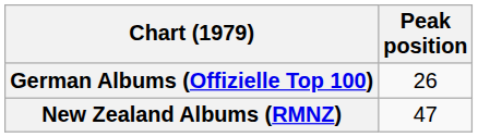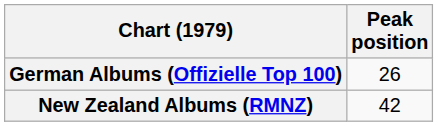 <table class="wikitable sortable plainrowheaders" style="text-align:center">
 <tr>
 <th scope="col">Chart (1979)</th>
 <th scope="col">Peak<br>position</th>
 </tr>
 <tr>
 <th scope="row">German Albums (<a href='#'>Offizielle Top 100</a>)</th>
 <td>26</td>
 </tr>
 <tr>
 <th scope="row">New Zealand Albums (<a href='#'>RMNZ</a>)</th>
-<td>47</td>
+<td>42</td>
 </tr>
 </table>
